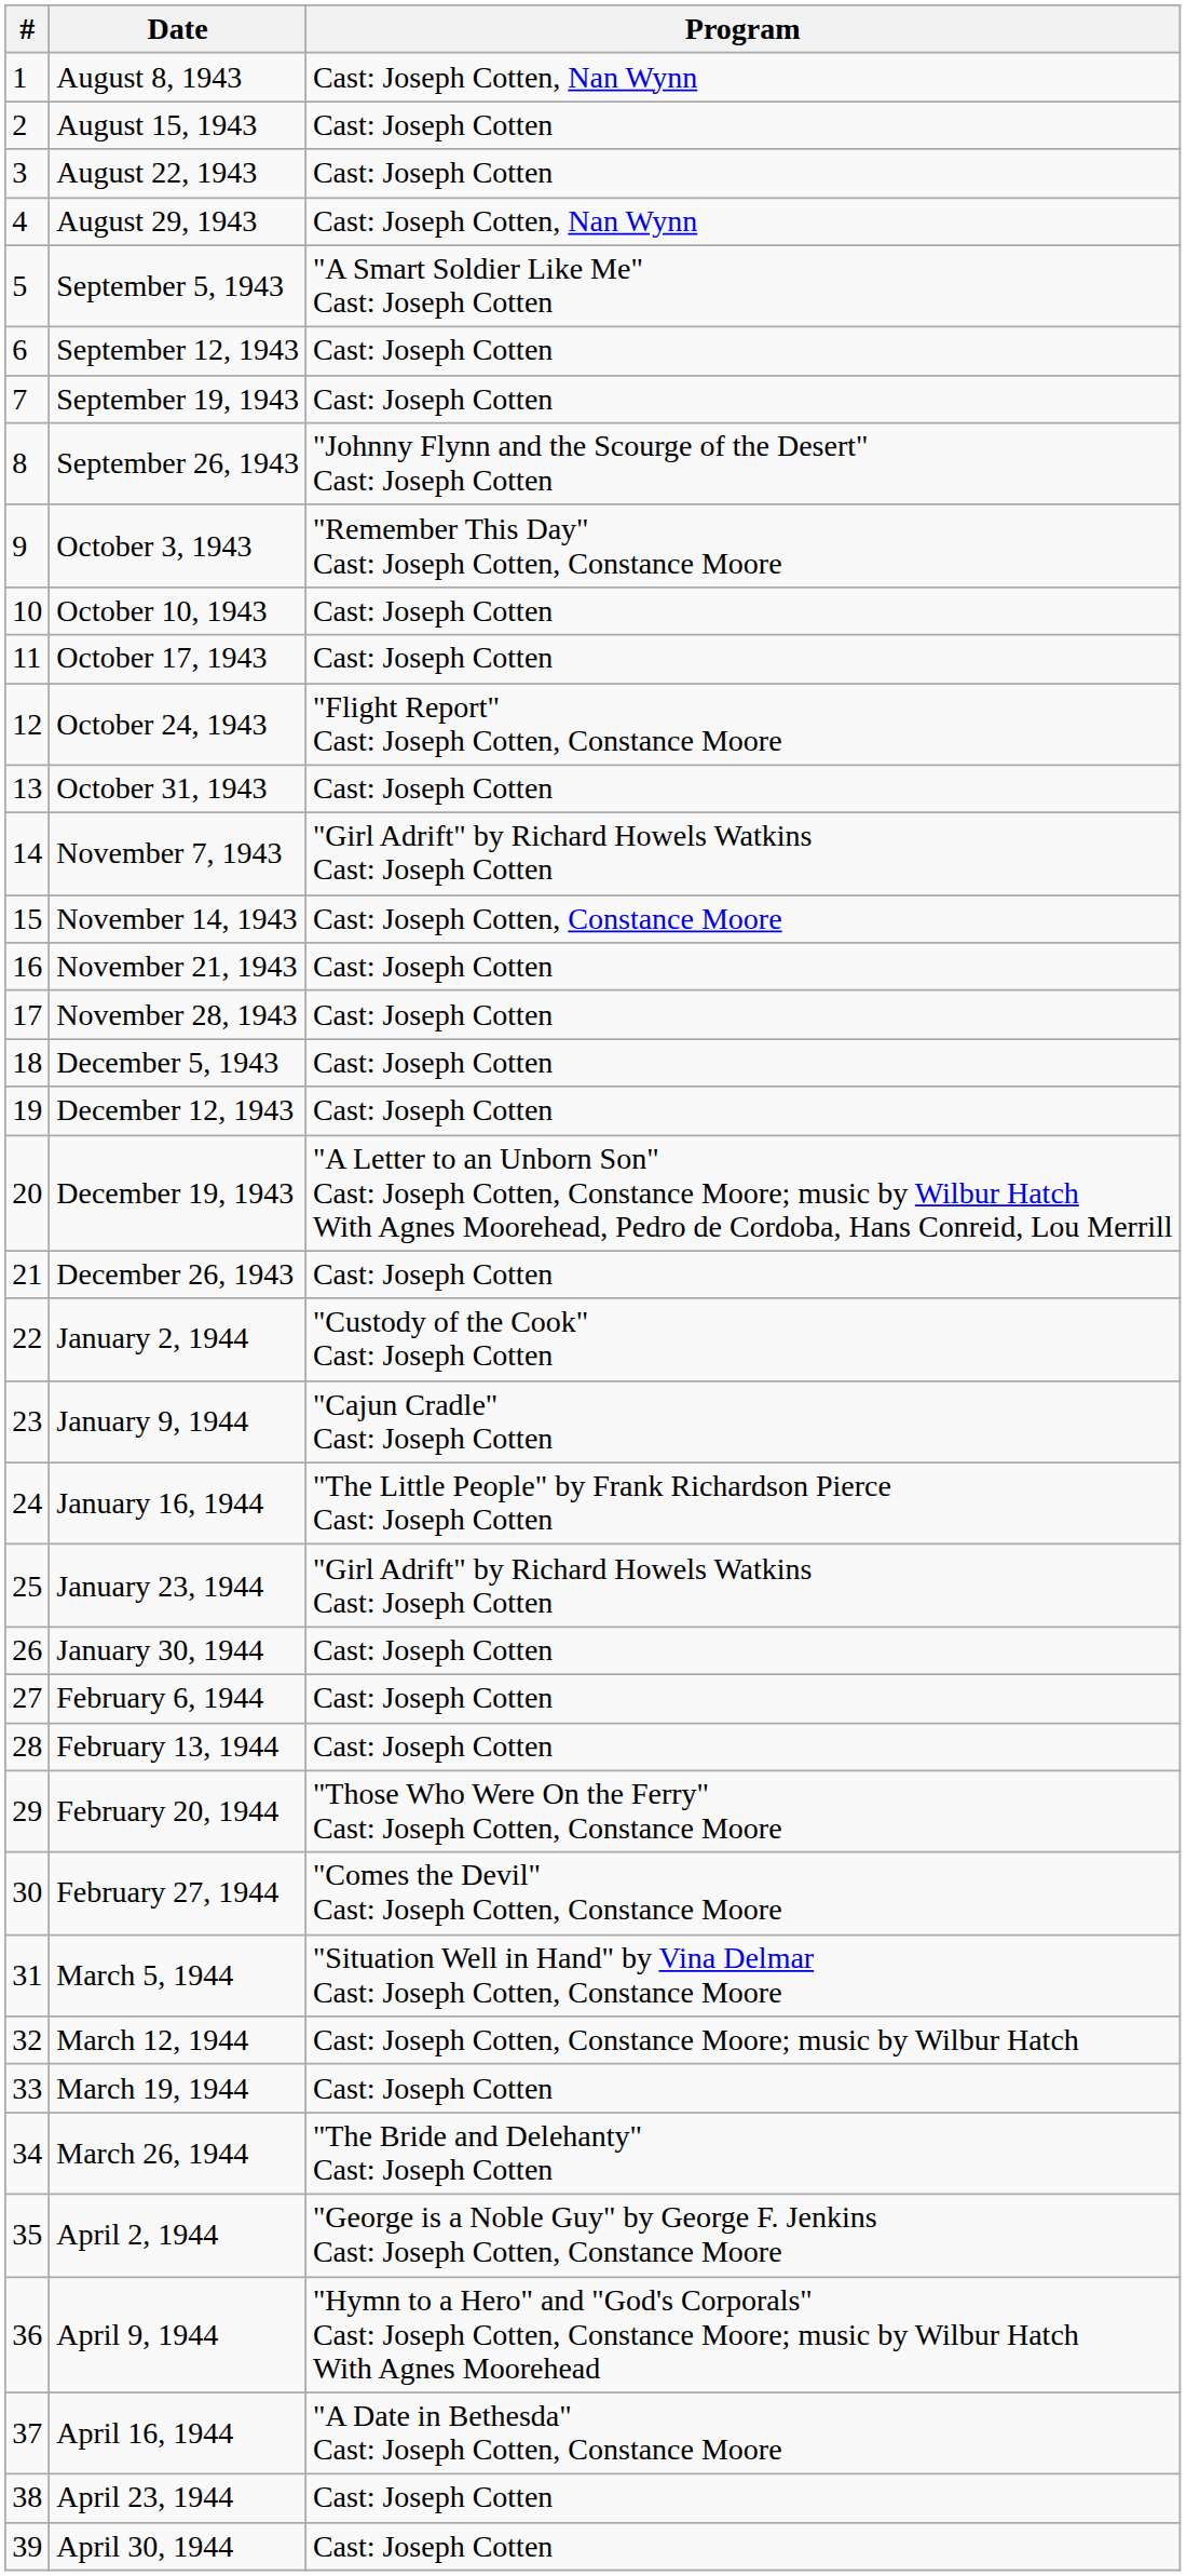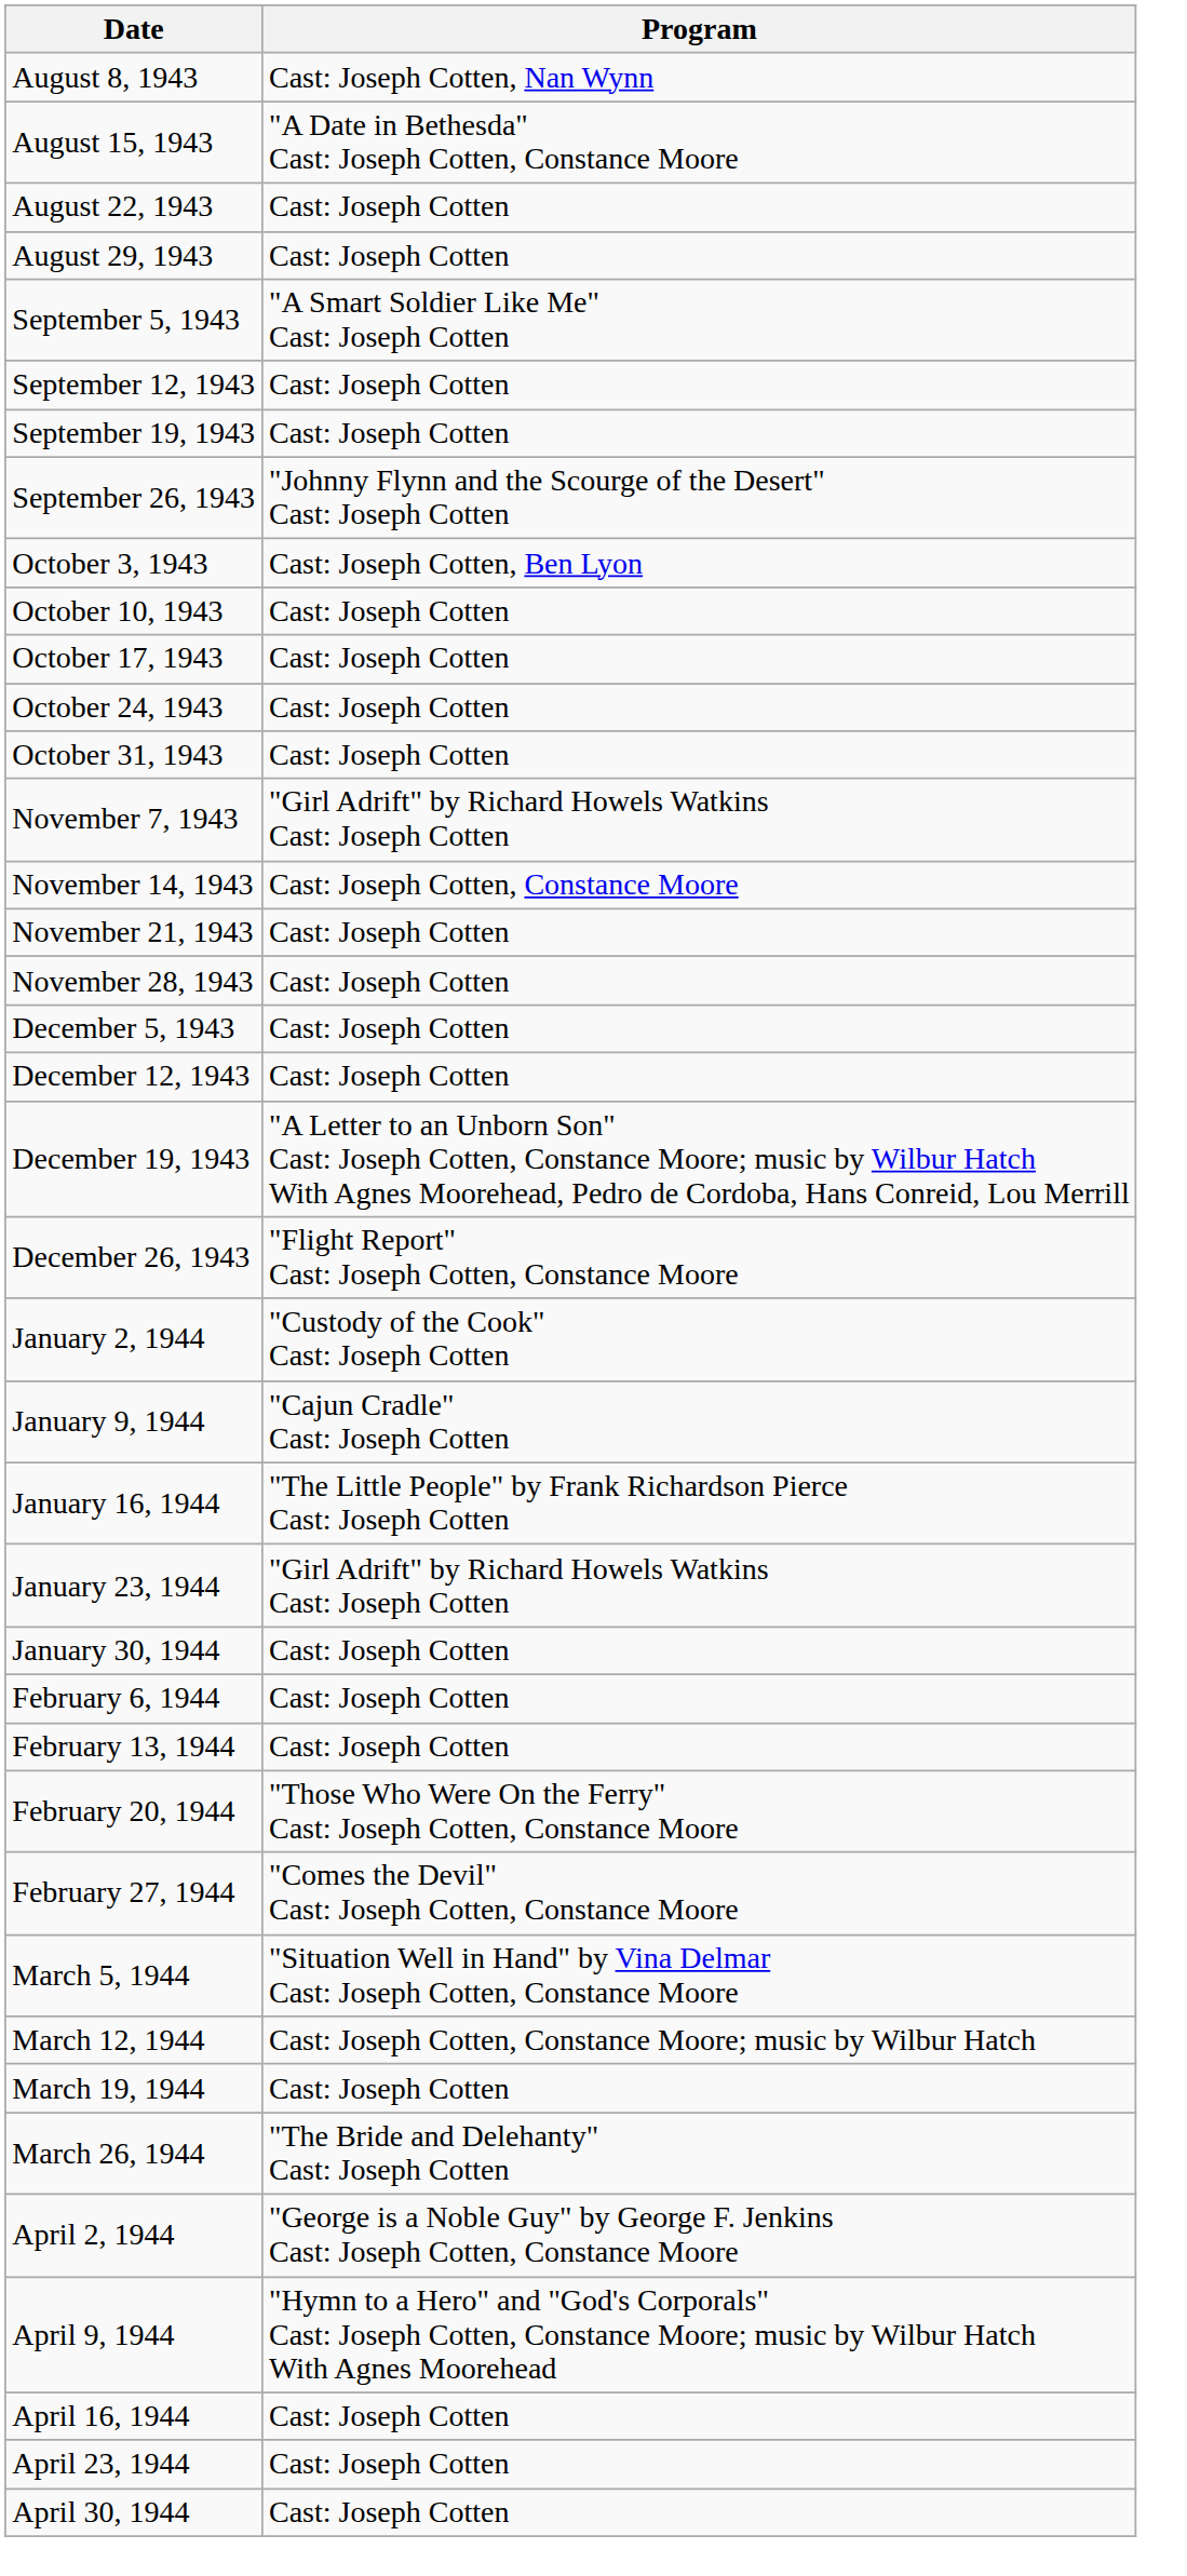 <table class="wikitable">
 <tr>
-<th align="center">#</th>
 <th align="center">Date</th>
 <th align="center">Program</th>
 </tr>
 <tr>
-<td>1</td>
 <td>August 8, 1943</td>
 <td>Cast: Joseph Cotten, <a href='#'>Nan Wynn</a></td>
 </tr>
 <tr>
-<td>2</td>
 <td>August 15, 1943</td>
-<td>Cast: Joseph Cotten</td>
+<td>"A Date in Bethesda"<br>Cast: Joseph Cotten, Constance Moore</td>
 </tr>
 <tr>
-<td>3</td>
 <td>August 22, 1943</td>
 <td>Cast: Joseph Cotten</td>
 </tr>
 <tr>
-<td>4</td>
 <td>August 29, 1943</td>
-<td>Cast: Joseph Cotten, <a href='#'>Nan Wynn</a></td>
+<td>Cast: Joseph Cotten</td>
 </tr>
 <tr>
-<td>5</td>
 <td>September 5, 1943</td>
 <td>"A Smart Soldier Like Me"<br>Cast: Joseph Cotten</td>
 </tr>
 <tr>
-<td>6</td>
 <td>September 12, 1943</td>
 <td>Cast: Joseph Cotten</td>
 </tr>
 <tr>
-<td>7</td>
 <td>September 19, 1943</td>
 <td>Cast: Joseph Cotten</td>
 </tr>
 <tr>
-<td>8</td>
 <td>September 26, 1943</td>
 <td>"Johnny Flynn and the Scourge of the Desert"<br>Cast: Joseph Cotten</td>
 </tr>
 <tr>
-<td>9</td>
 <td>October 3, 1943</td>
-<td>"Remember This Day"<br>Cast: Joseph Cotten, Constance Moore</td>
+<td>Cast: Joseph Cotten, <a href='#'>Ben Lyon</a></td>
 </tr>
 <tr>
-<td>10</td>
 <td>October 10, 1943</td>
 <td>Cast: Joseph Cotten</td>
 </tr>
 <tr>
-<td>11</td>
 <td>October 17, 1943</td>
 <td>Cast: Joseph Cotten</td>
 </tr>
 <tr>
-<td>12</td>
 <td>October 24, 1943</td>
-<td>"Flight Report"<br>Cast: Joseph Cotten, Constance Moore</td>
+<td>Cast: Joseph Cotten</td>
 </tr>
 <tr>
-<td>13</td>
 <td>October 31, 1943</td>
 <td>Cast: Joseph Cotten</td>
 </tr>
 <tr>
-<td>14</td>
 <td>November 7, 1943</td>
 <td>"Girl Adrift" by Richard Howels Watkins<br>Cast: Joseph Cotten</td>
 </tr>
 <tr>
-<td>15</td>
 <td>November 14, 1943</td>
 <td>Cast: Joseph Cotten, <a href='#'>Constance Moore</a></td>
 </tr>
 <tr>
-<td>16</td>
 <td>November 21, 1943</td>
 <td>Cast: Joseph Cotten</td>
 </tr>
 <tr>
-<td>17</td>
 <td>November 28, 1943</td>
 <td>Cast: Joseph Cotten</td>
 </tr>
 <tr>
-<td>18</td>
 <td>December 5, 1943</td>
 <td>Cast: Joseph Cotten</td>
 </tr>
 <tr>
-<td>19</td>
 <td>December 12, 1943</td>
 <td>Cast: Joseph Cotten</td>
 </tr>
 <tr>
-<td>20</td>
 <td>December 19, 1943</td>
 <td>"A Letter to an Unborn Son"<br>Cast: Joseph Cotten, Constance Moore; music by <a href='#'>Wilbur Hatch</a><br>With Agnes Moorehead, Pedro de Cordoba, Hans Conreid, Lou Merrill</td>
 </tr>
 <tr>
-<td>21</td>
 <td>December 26, 1943</td>
-<td>Cast: Joseph Cotten</td>
+<td>"Flight Report"<br>Cast: Joseph Cotten, Constance Moore</td>
 </tr>
 <tr>
-<td>22</td>
 <td>January 2, 1944</td>
 <td>"Custody of the Cook"<br>Cast: Joseph Cotten</td>
 </tr>
 <tr>
-<td>23</td>
 <td>January 9, 1944</td>
 <td>"Cajun Cradle"<br>Cast: Joseph Cotten</td>
 </tr>
 <tr>
-<td>24</td>
 <td>January 16, 1944</td>
 <td>"The Little People" by Frank Richardson Pierce<br>Cast: Joseph Cotten</td>
 </tr>
 <tr>
-<td>25</td>
 <td>January 23, 1944</td>
 <td>"Girl Adrift" by Richard Howels Watkins<br>Cast: Joseph Cotten</td>
 </tr>
 <tr>
-<td>26</td>
 <td>January 30, 1944</td>
 <td>Cast: Joseph Cotten</td>
 </tr>
 <tr>
-<td>27</td>
 <td>February 6, 1944</td>
 <td>Cast: Joseph Cotten</td>
 </tr>
 <tr>
-<td>28</td>
 <td>February 13, 1944</td>
 <td>Cast: Joseph Cotten</td>
 </tr>
 <tr>
-<td>29</td>
 <td>February 20, 1944</td>
 <td>"Those Who Were On the Ferry"<br>Cast: Joseph Cotten, Constance Moore</td>
 </tr>
 <tr>
-<td>30</td>
 <td>February 27, 1944</td>
 <td>"Comes the Devil"<br>Cast: Joseph Cotten, Constance Moore</td>
 </tr>
 <tr>
-<td>31</td>
 <td>March 5, 1944</td>
 <td>"Situation Well in Hand" by <a href='#'>Vina Delmar</a><br>Cast: Joseph Cotten, Constance Moore</td>
 </tr>
 <tr>
-<td>32</td>
 <td>March 12, 1944</td>
 <td>Cast: Joseph Cotten, Constance Moore; music by Wilbur Hatch</td>
 </tr>
 <tr>
-<td>33</td>
 <td>March 19, 1944</td>
 <td>Cast: Joseph Cotten</td>
 </tr>
 <tr>
-<td>34</td>
 <td>March 26, 1944</td>
 <td>"The Bride and Delehanty"<br>Cast: Joseph Cotten</td>
 </tr>
 <tr>
-<td>35</td>
 <td>April 2, 1944</td>
 <td>"George is a Noble Guy" by George F. Jenkins<br>Cast: Joseph Cotten, Constance Moore</td>
 </tr>
 <tr>
-<td>36</td>
 <td>April 9, 1944</td>
 <td>"Hymn to a Hero" and "God's Corporals"<br>Cast: Joseph Cotten, Constance Moore; music by Wilbur Hatch<br>With Agnes Moorehead</td>
 </tr>
 <tr>
-<td>37</td>
 <td>April 16, 1944</td>
-<td>"A Date in Bethesda"<br>Cast: Joseph Cotten, Constance Moore</td>
+<td>Cast: Joseph Cotten</td>
 </tr>
 <tr>
-<td>38</td>
 <td>April 23, 1944</td>
 <td>Cast: Joseph Cotten</td>
 </tr>
 <tr>
-<td>39</td>
 <td>April 30, 1944</td>
 <td>Cast: Joseph Cotten</td>
 </tr>
 </table>
